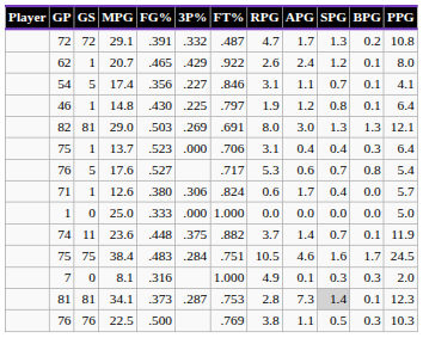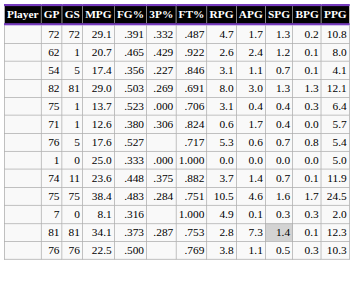 <table class="wikitable sortable" style="text-align:right;">
 <tr>
 <th style="background:#010101; color:#FFFFFF; border-top:#753BBD 3px solid; border-bottom:#753BBD 3px solid;">Player</th>
 <th style="background:#010101; color:#FFFFFF; border-top:#753BBD 3px solid; border-bottom:#753BBD 3px solid;">GP</th>
 <th style="background:#010101; color:#FFFFFF; border-top:#753BBD 3px solid; border-bottom:#753BBD 3px solid;">GS</th>
 <th style="background:#010101; color:#FFFFFF; border-top:#753BBD 3px solid; border-bottom:#753BBD 3px solid;">MPG</th>
 <th style="background:#010101; color:#FFFFFF; border-top:#753BBD 3px solid; border-bottom:#753BBD 3px solid;">FG%</th>
 <th style="background:#010101; color:#FFFFFF; border-top:#753BBD 3px solid; border-bottom:#753BBD 3px solid;">3P%</th>
 <th style="background:#010101; color:#FFFFFF; border-top:#753BBD 3px solid; border-bottom:#753BBD 3px solid;">FT%</th>
 <th style="background:#010101; color:#FFFFFF; border-top:#753BBD 3px solid; border-bottom:#753BBD 3px solid;">RPG</th>
 <th style="background:#010101; color:#FFFFFF; border-top:#753BBD 3px solid; border-bottom:#753BBD 3px solid;">APG</th>
 <th style="background:#010101; color:#FFFFFF; border-top:#753BBD 3px solid; border-bottom:#753BBD 3px solid;">SPG</th>
 <th style="background:#010101; color:#FFFFFF; border-top:#753BBD 3px solid; border-bottom:#753BBD 3px solid;">BPG</th>
 <th style="background:#010101; color:#FFFFFF; border-top:#753BBD 3px solid; border-bottom:#753BBD 3px solid;">PPG</th>
 </tr>
 <tr>
 <td></td>
 <td>72</td>
 <td>72</td>
 <td>29.1</td>
 <td>.391</td>
 <td>.332</td>
 <td>.487</td>
 <td>4.7</td>
 <td>1.7</td>
 <td>1.3</td>
 <td>0.2</td>
 <td>10.8</td>
 </tr>
 <tr>
 <td></td>
 <td>62</td>
 <td>1</td>
 <td>20.7</td>
 <td>.465</td>
 <td>.429</td>
 <td>.922</td>
 <td>2.6</td>
 <td>2.4</td>
 <td>1.2</td>
 <td>0.1</td>
 <td>8.0</td>
 </tr>
 <tr>
 <td></td>
 <td>54</td>
 <td>5</td>
 <td>17.4</td>
 <td>.356</td>
 <td>.227</td>
 <td>.846</td>
 <td>3.1</td>
 <td>1.1</td>
 <td>0.7</td>
 <td>0.1</td>
 <td>4.1</td>
 </tr>
 <tr>
 <td></td>
-<td>46</td>
-<td>1</td>
-<td>14.8</td>
-<td>.430</td>
-<td>.225</td>
-<td>.797</td>
-<td>1.9</td>
-<td>1.2</td>
-<td>0.8</td>
-<td>0.1</td>
-<td>6.4</td>
-</tr>
-<tr>
-<td></td>
 <td>82</td>
 <td>81</td>
 <td>29.0</td>
 <td>.503</td>
 <td>.269</td>
 <td>.691</td>
 <td>8.0</td>
 <td>3.0</td>
 <td>1.3</td>
 <td>1.3</td>
 <td>12.1</td>
 </tr>
 <tr>
 <td></td>
 <td>75</td>
 <td>1</td>
 <td>13.7</td>
 <td>.523</td>
 <td>.000</td>
 <td>.706</td>
 <td>3.1</td>
 <td>0.4</td>
 <td>0.4</td>
 <td>0.3</td>
 <td>6.4</td>
 </tr>
 <tr>
 <td></td>
+<td>71</td>
+<td>1</td>
+<td>12.6</td>
+<td>.380</td>
+<td>.306</td>
+<td>.824</td>
+<td>0.6</td>
+<td>1.7</td>
+<td>0.4</td>
+<td>0.0</td>
+<td>5.7</td>
+</tr>
+<tr>
+<td></td>
 <td>76</td>
 <td>5</td>
 <td>17.6</td>
 <td>.527</td>
 <td></td>
 <td>.717</td>
 <td>5.3</td>
 <td>0.6</td>
 <td>0.7</td>
 <td>0.8</td>
 <td>5.4</td>
-</tr>
-<tr>
-<td></td>
-<td>71</td>
-<td>1</td>
-<td>12.6</td>
-<td>.380</td>
-<td>.306</td>
-<td>.824</td>
-<td>0.6</td>
-<td>1.7</td>
-<td>0.4</td>
-<td>0.0</td>
-<td>5.7</td>
 </tr>
 <tr>
 <td></td>
 <td>1</td>
 <td>0</td>
 <td>25.0</td>
 <td>.333</td>
 <td>.000</td>
 <td>1.000</td>
 <td>0.0</td>
 <td>0.0</td>
 <td>0.0</td>
 <td>0.0</td>
 <td>5.0</td>
 </tr>
 <tr>
 <td></td>
 <td>74</td>
 <td>11</td>
 <td>23.6</td>
 <td>.448</td>
 <td>.375</td>
 <td>.882</td>
 <td>3.7</td>
 <td>1.4</td>
 <td>0.7</td>
 <td>0.1</td>
 <td>11.9</td>
 </tr>
 <tr>
 <td></td>
 <td>75</td>
 <td>75</td>
 <td>38.4</td>
 <td>.483</td>
 <td>.284</td>
 <td>.751</td>
 <td>10.5</td>
 <td>4.6</td>
 <td>1.6</td>
 <td>1.7</td>
 <td>24.5</td>
 </tr>
 <tr>
 <td></td>
 <td>7</td>
 <td>0</td>
 <td>8.1</td>
 <td>.316</td>
 <td></td>
 <td>1.000</td>
 <td>4.9</td>
 <td>0.1</td>
 <td>0.3</td>
 <td>0.3</td>
 <td>2.0</td>
 </tr>
 <tr>
 <td></td>
 <td>81</td>
 <td>81</td>
 <td>34.1</td>
 <td>.373</td>
 <td>.287</td>
 <td>.753</td>
 <td>2.8</td>
 <td>7.3</td>
 <td style="background: lightgrey;">1.4</td>
 <td>0.1</td>
 <td>12.3</td>
 </tr>
 <tr>
 <td></td>
 <td>76</td>
 <td>76</td>
 <td>22.5</td>
 <td>.500</td>
 <td></td>
 <td>.769</td>
 <td>3.8</td>
 <td>1.1</td>
 <td>0.5</td>
 <td>0.3</td>
 <td>10.3</td>
 </tr>
 </table>
